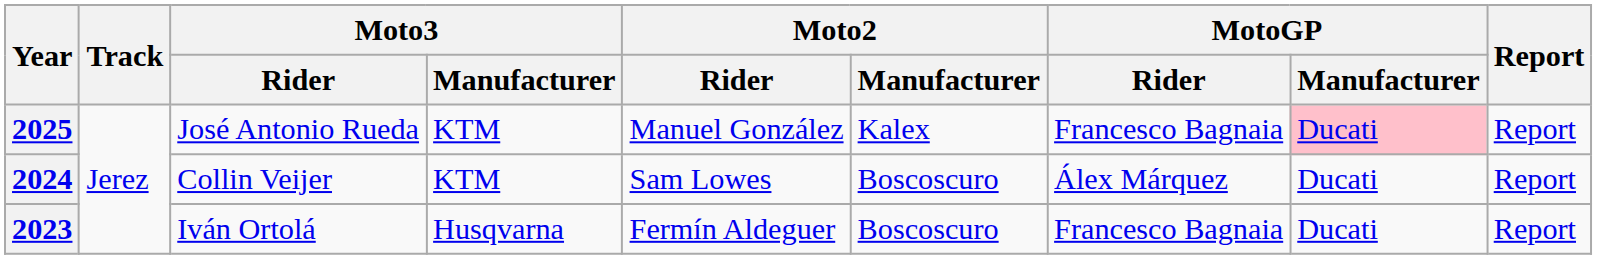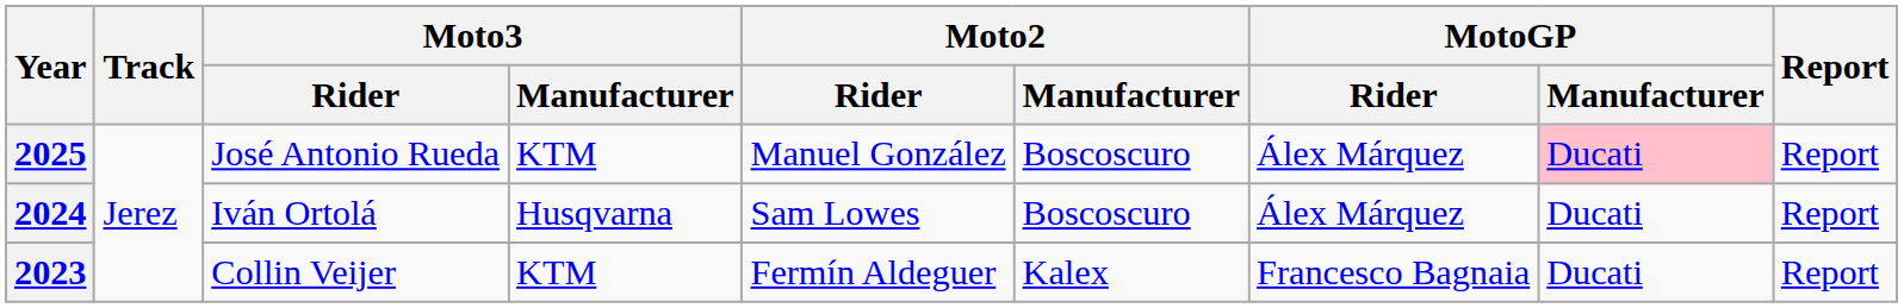 <table class="wikitable" style="font-size: 95%;">
 <tr>
 <th rowspan=2>Year</th>
 <th rowspan=2>Track</th>
 <th colspan=2>Moto3</th>
 <th colspan=2>Moto2</th>
 <th colspan=2>MotoGP</th>
 <th rowspan=2>Report</th>
 </tr>
 <tr>
 <th>Rider</th>
 <th>Manufacturer</th>
 <th>Rider</th>
 <th>Manufacturer</th>
 <th>Rider</th>
 <th>Manufacturer</th>
 </tr>
 <tr>
 <th><a href='#'>2025</a></th>
 <td rowspan=3><a href='#'>Jerez</a></td>
 <td> <a href='#'>José Antonio Rueda</a></td>
 <td><a href='#'>KTM</a></td>
 <td> <a href='#'>Manuel González</a></td>
-<td><a href='#'>Kalex</a></td>
-<td> <a href='#'>Francesco Bagnaia</a></td>
+<td><a href='#'>Boscoscuro</a></td>
+<td> <a href='#'>Álex Márquez</a></td>
 <td style="background: pink;"><a href='#'>Ducati</a></td>
 <td><a href='#'>Report</a></td>
 </tr>
 <tr>
 <th><a href='#'>2024</a></th>
-<td> <a href='#'>Collin Veijer</a></td>
-<td><a href='#'>KTM</a></td>
+<td> <a href='#'>Iván Ortolá</a></td>
+<td><a href='#'>Husqvarna</a></td>
 <td> <a href='#'>Sam Lowes</a></td>
 <td><a href='#'>Boscoscuro</a></td>
 <td> <a href='#'>Álex Márquez</a></td>
 <td><a href='#'>Ducati</a></td>
 <td><a href='#'>Report</a></td>
 </tr>
 <tr>
 <th><a href='#'>2023</a></th>
-<td> <a href='#'>Iván Ortolá</a></td>
-<td><a href='#'>Husqvarna</a></td>
+<td> <a href='#'>Collin Veijer</a></td>
+<td><a href='#'>KTM</a></td>
 <td> <a href='#'>Fermín Aldeguer</a></td>
-<td><a href='#'>Boscoscuro</a></td>
+<td><a href='#'>Kalex</a></td>
 <td> <a href='#'>Francesco Bagnaia</a></td>
 <td><a href='#'>Ducati</a></td>
 <td><a href='#'>Report</a></td>
 </tr>
 </table>
